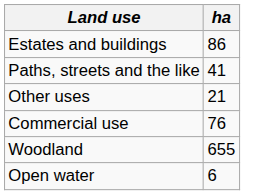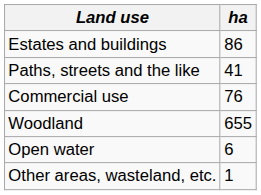 <table class="wikitable">
 <tr>
 <th><em>Land use</em></th>
 <th><em>ha</em></th>
 </tr>
 <tr>
 <td>Estates and buildings</td>
 <td>86</td>
 </tr>
 <tr>
 <td>Paths, streets and the like</td>
 <td>41</td>
 </tr>
 <tr>
-<td>Other uses</td>
-<td>21</td>
-</tr>
-<tr>
 <td>Commercial use</td>
 <td>76</td>
 </tr>
 <tr>
 <td>Woodland</td>
 <td>655</td>
 </tr>
 <tr>
 <td>Open water</td>
 <td>6</td>
 </tr>
+<tr>
+<td>Other areas, wasteland, etc.</td>
+<td>1</td>
+</tr>
 </table>
